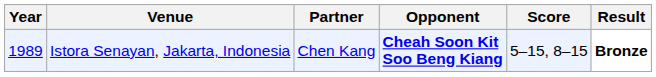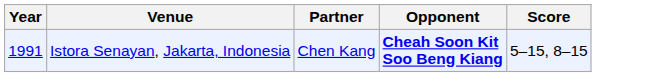 <table class="sortable wikitable" style="font-size: 90%;">
 <tr>
 <th>Year</th>
 <th>Venue</th>
 <th>Partner</th>
 <th>Opponent</th>
 <th>Score</th>
-<th>Result</th>
 </tr>
 <tr style="background:#ECF2FF">
-<td align="center"><a href='#'>1989</a></td>
+<td align="center"><a href='#'>1991</a></td>
 <td align="left"><a href='#'>Istora Senayan</a>, <a href='#'>Jakarta, Indonesia</a></td>
 <td align="left"> <a href='#'>Chen Kang</a></td>
 <td align="left"><strong> <a href='#'>Cheah Soon Kit</a> <br>  <a href='#'>Soo Beng Kiang</a></strong></td>
 <td align="left">5–15, 8–15</td>
-<td style="text-align:left; background:white"> <strong>Bronze</strong></td>
 </tr>
 </table>
